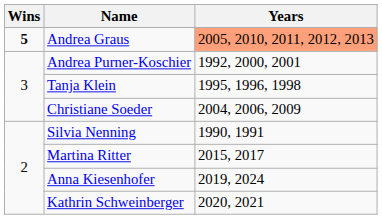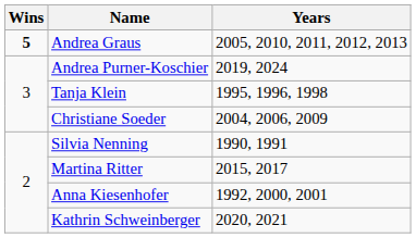 <table class="wikitable">
 <tr>
 <th>Wins</th>
 <th>Name</th>
 <th>Years</th>
 </tr>
 <tr>
 <td align=center rowspan=1><strong>5</strong></td>
 <td><a href='#'>Andrea Graus</a></td>
-<td align=left style="background: lightsalmon;">2005, 2010, 2011, 2012, 2013</td>
+<td align=left>2005, 2010, 2011, 2012, 2013</td>
 </tr>
 <tr>
 <td align=center rowspan=3>3</td>
 <td><a href='#'>Andrea Purner-Koschier</a></td>
-<td align=left>1992, 2000, 2001</td>
+<td align=left>2019, 2024</td>
 </tr>
 <tr>
 <td><a href='#'>Tanja Klein</a></td>
 <td align=left>1995, 1996, 1998</td>
 </tr>
 <tr>
 <td><a href='#'>Christiane Soeder</a></td>
 <td align=left>2004, 2006, 2009</td>
 </tr>
 <tr>
 <td align=center rowspan=4>2</td>
 <td><a href='#'>Silvia Nenning</a></td>
 <td align=left>1990, 1991</td>
 </tr>
 <tr>
 <td><a href='#'>Martina Ritter</a></td>
 <td align=left>2015, 2017</td>
 </tr>
 <tr>
 <td><a href='#'>Anna Kiesenhofer</a></td>
-<td align=left>2019, 2024</td>
+<td align=left>1992, 2000, 2001</td>
 </tr>
 <tr>
 <td><a href='#'>Kathrin Schweinberger</a></td>
 <td align=left>2020, 2021</td>
 </tr>
 </table>
